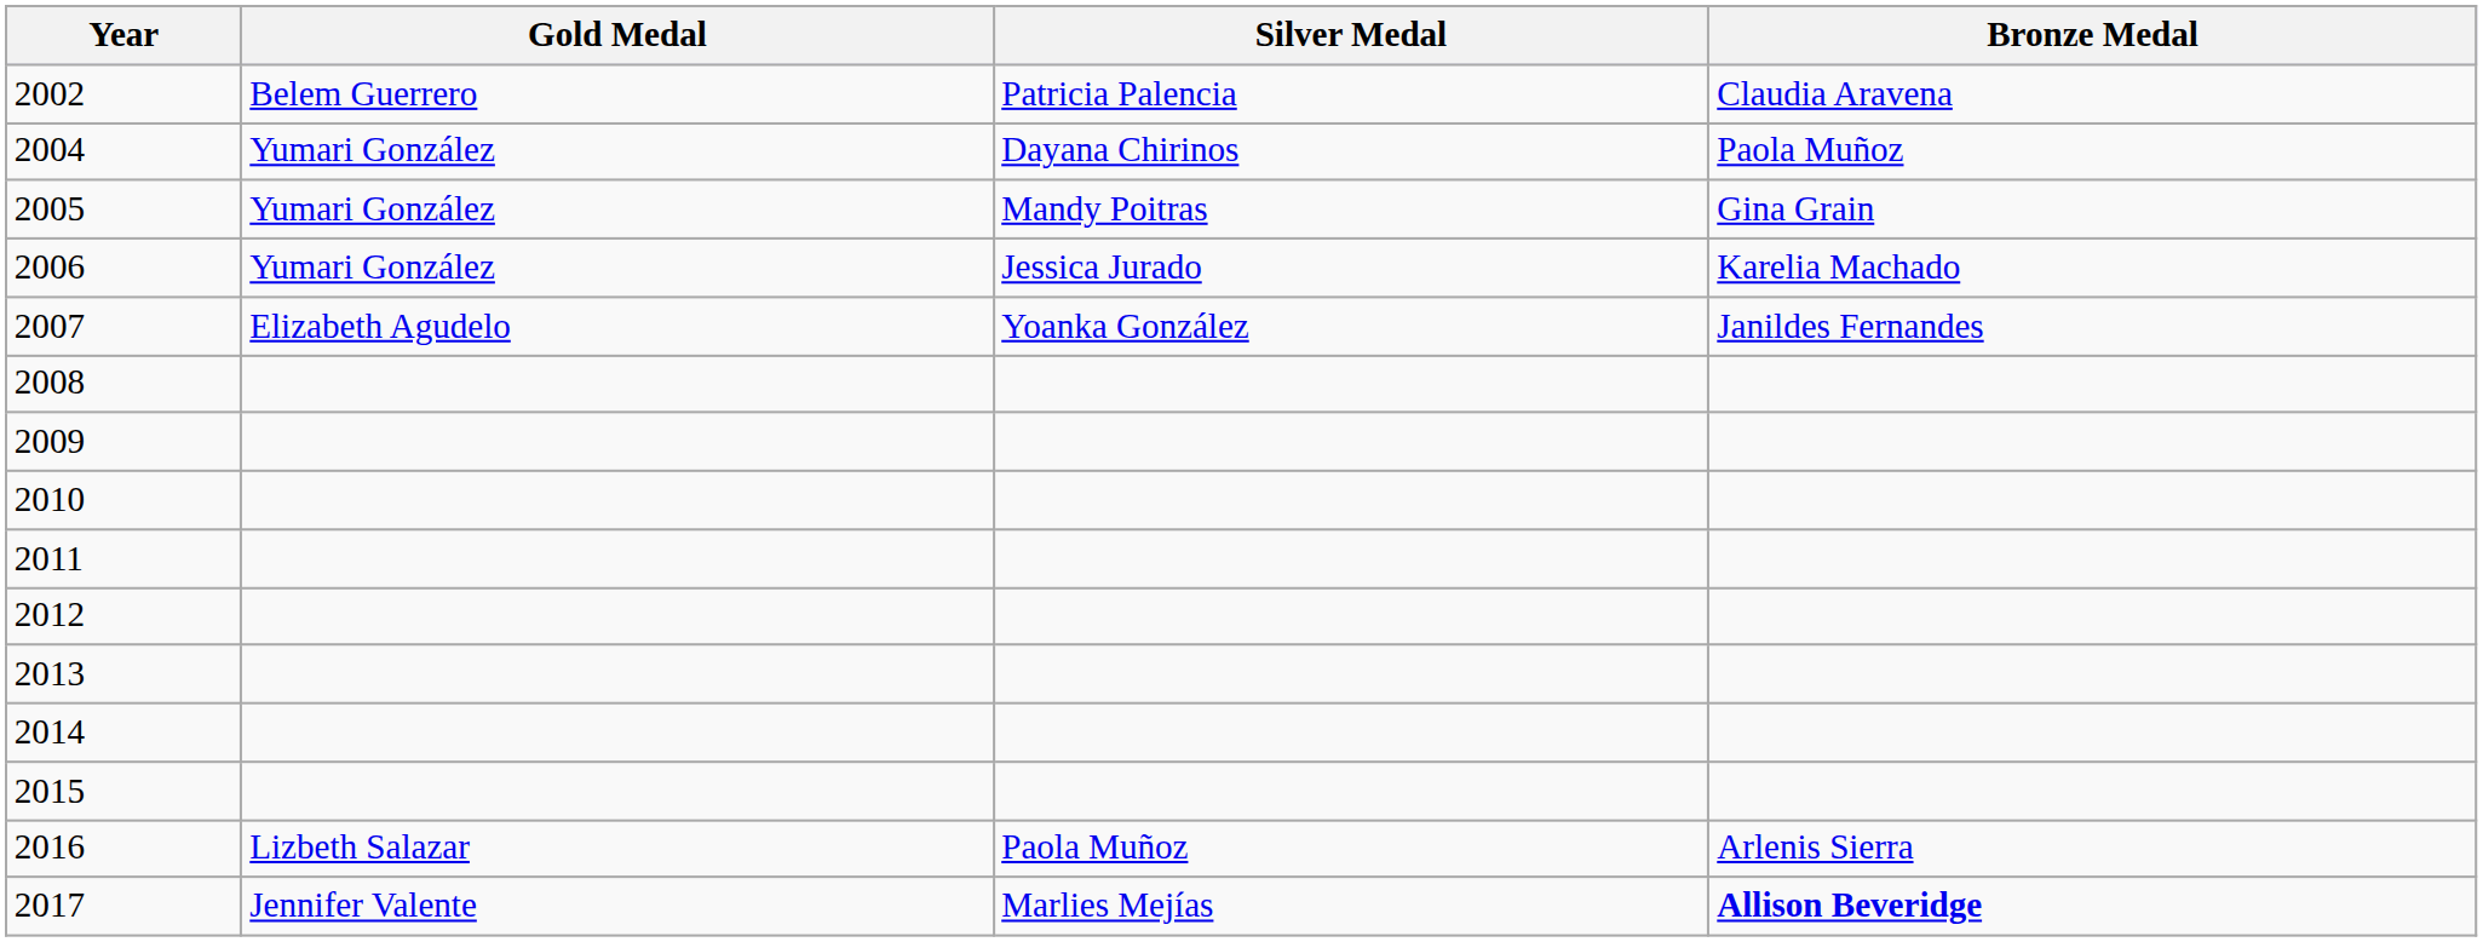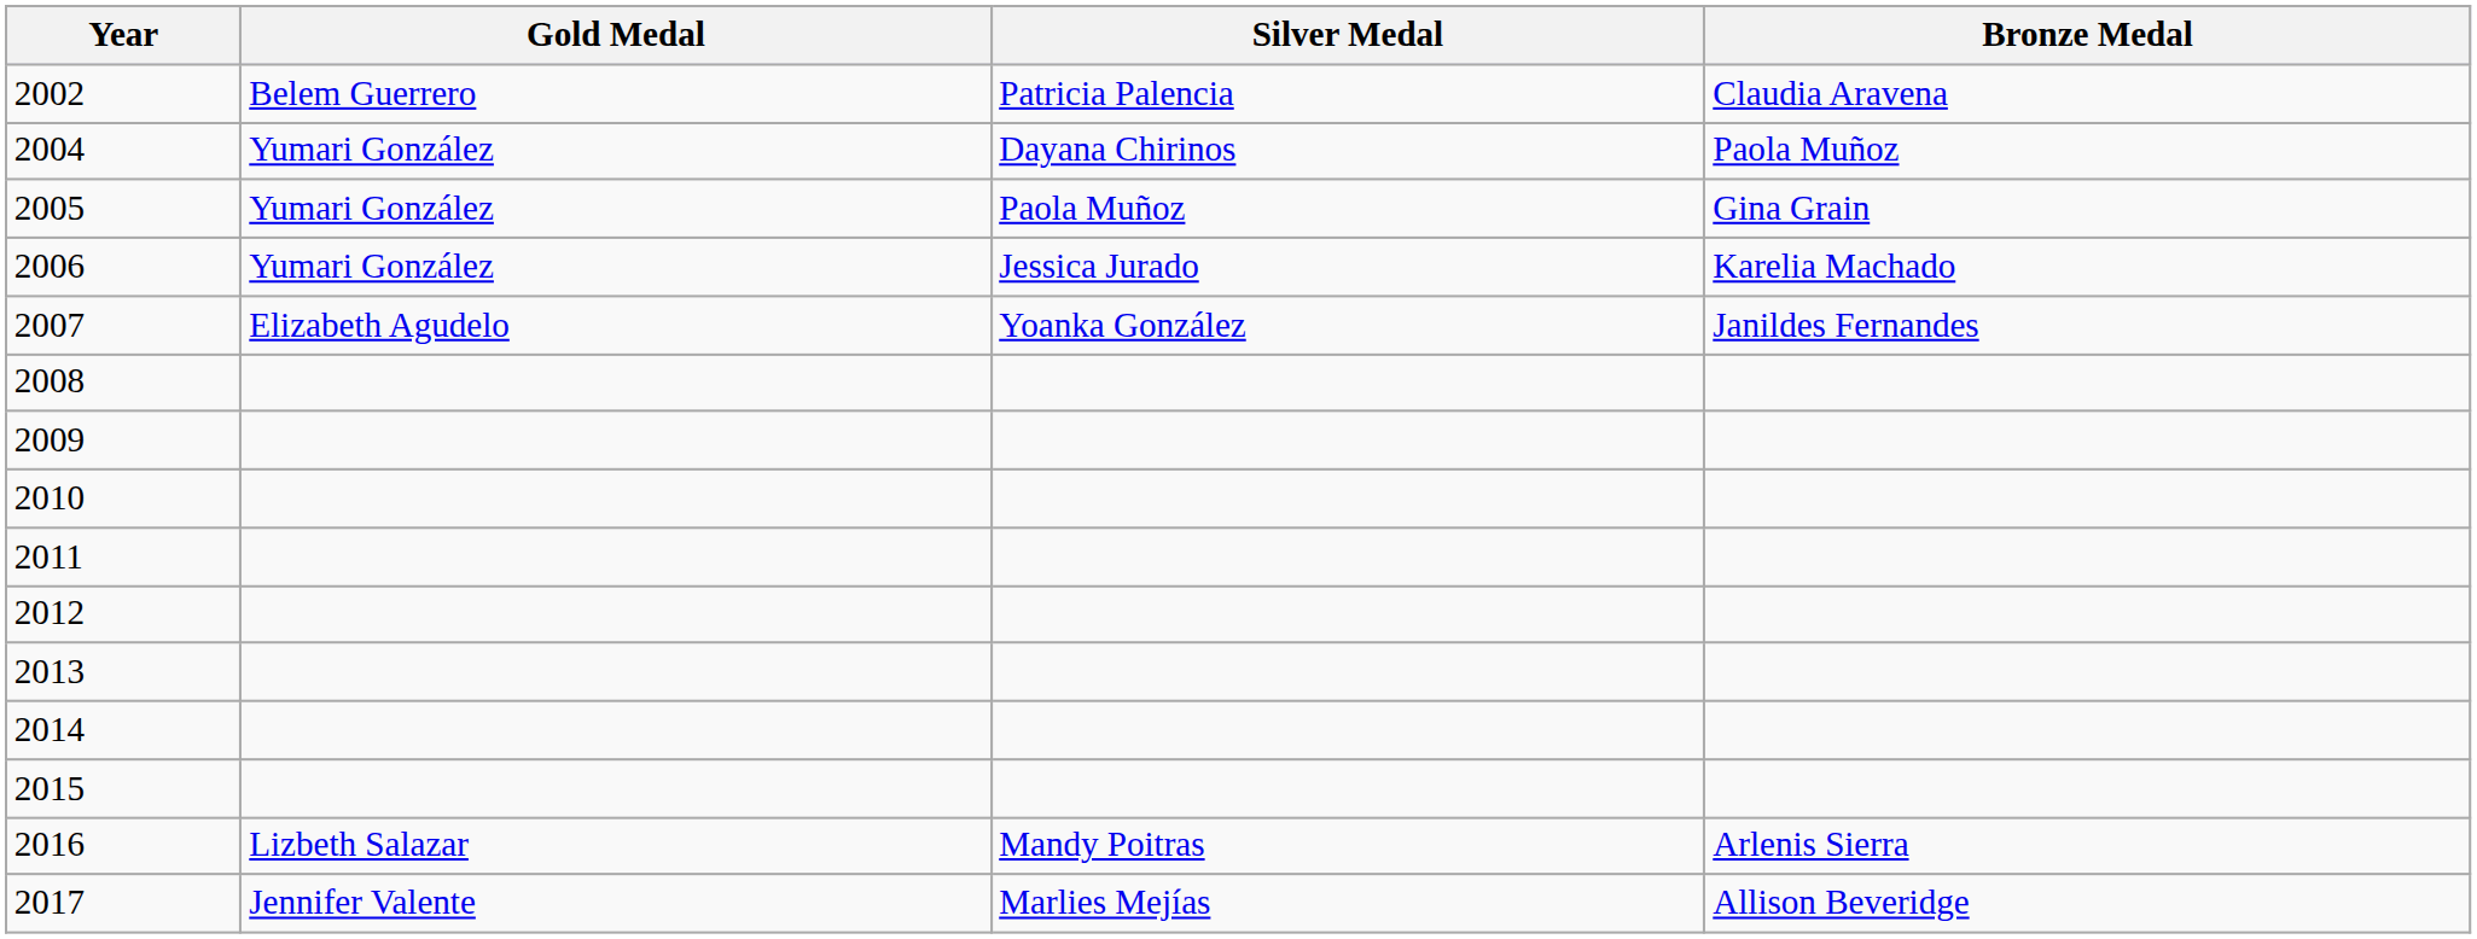 <table class="wikitable"  style="font-size:90%; width:80%;">
 <tr style="background:#ccf;">
 <th>Year</th>
 <th> <strong>Gold Medal</strong></th>
 <th> <strong>Silver Medal</strong></th>
 <th> <strong>Bronze Medal</strong></th>
 </tr>
 <tr>
 <td>2002</td>
 <td> <a href='#'>Belem Guerrero</a></td>
 <td> <a href='#'>Patricia Palencia</a></td>
 <td> <a href='#'>Claudia Aravena</a></td>
 </tr>
 <tr>
 <td>2004</td>
 <td> <a href='#'>Yumari González</a></td>
 <td> <a href='#'>Dayana Chirinos</a></td>
 <td> <a href='#'>Paola Muñoz</a></td>
 </tr>
 <tr>
 <td>2005</td>
 <td> <a href='#'>Yumari González</a></td>
-<td> <a href='#'>Mandy Poitras</a></td>
+<td> <a href='#'>Paola Muñoz</a></td>
 <td> <a href='#'>Gina Grain</a></td>
 </tr>
 <tr>
 <td>2006</td>
 <td> <a href='#'>Yumari González</a></td>
 <td> <a href='#'>Jessica Jurado</a></td>
 <td> <a href='#'>Karelia Machado</a></td>
 </tr>
 <tr>
 <td>2007</td>
 <td> <a href='#'>Elizabeth Agudelo</a></td>
 <td> <a href='#'>Yoanka González</a></td>
 <td> <a href='#'>Janildes Fernandes</a></td>
 </tr>
 <tr>
 <td>2008</td>
 <td></td>
 <td></td>
 <td></td>
 </tr>
 <tr>
 <td>2009</td>
 <td></td>
 <td></td>
 <td></td>
 </tr>
 <tr>
 <td>2010</td>
 <td></td>
 <td></td>
 <td></td>
 </tr>
 <tr>
 <td>2011</td>
 <td></td>
 <td></td>
 <td></td>
 </tr>
 <tr>
 <td>2012</td>
 <td></td>
 <td></td>
 <td></td>
 </tr>
 <tr>
 <td>2013</td>
 <td></td>
 <td></td>
 <td></td>
 </tr>
 <tr>
 <td>2014</td>
 <td></td>
 <td></td>
 <td></td>
 </tr>
 <tr>
 <td>2015</td>
 <td></td>
 <td></td>
 <td></td>
 </tr>
 <tr>
 <td>2016</td>
 <td> <a href='#'>Lizbeth Salazar</a></td>
-<td> <a href='#'>Paola Muñoz</a></td>
+<td> <a href='#'>Mandy Poitras</a></td>
 <td> <a href='#'>Arlenis Sierra</a></td>
 </tr>
 <tr>
 <td>2017</td>
 <td> <a href='#'>Jennifer Valente</a></td>
 <td> <a href='#'>Marlies Mejías</a></td>
-<td><strong> <a href='#'>Allison Beveridge</a></strong></td>
+<td> <a href='#'>Allison Beveridge</a></td>
 </tr>
 </table>
